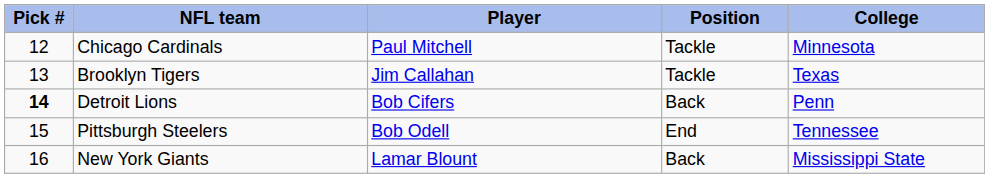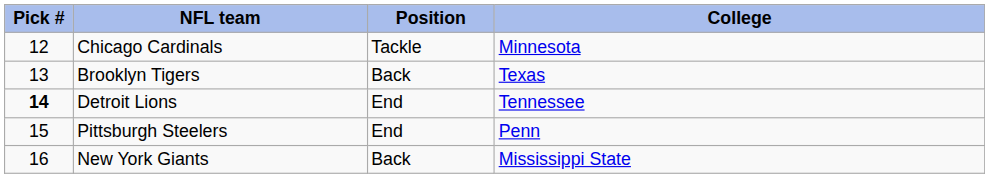 <table class="wikitable sortable sortable" style="width: 100%">
 <tr>
 <th style="background:#A8BDEC;" width=7%>Pick #</th>
 <th width=30% style="background:#A8BDEC;">NFL team</th>
-<th width=30% style="background:#A8BDEC;">Player</th>
 <th width=13% style="background:#A8BDEC;">Position</th>
 <th style="background:#A8BDEC;">College</th>
 </tr>
 <tr>
 <td align=center>12</td>
 <td>Chicago Cardinals</td>
-<td><a href='#'>Paul Mitchell</a></td>
 <td>Tackle</td>
 <td><a href='#'>Minnesota</a></td>
 </tr>
 <tr>
 <td align=center>13</td>
 <td>Brooklyn Tigers</td>
-<td><a href='#'>Jim Callahan</a></td>
-<td>Tackle</td>
+<td>Back</td>
 <td><a href='#'>Texas</a></td>
 </tr>
 <tr>
 <td align=center><strong>14</strong></td>
 <td>Detroit Lions</td>
-<td><a href='#'>Bob Cifers</a></td>
-<td>Back</td>
-<td><a href='#'>Penn</a></td>
+<td>End</td>
+<td><a href='#'>Tennessee</a></td>
 </tr>
 <tr>
 <td align=center>15</td>
 <td>Pittsburgh Steelers</td>
-<td><a href='#'>Bob Odell</a></td>
 <td>End</td>
-<td><a href='#'>Tennessee</a></td>
+<td><a href='#'>Penn</a></td>
 </tr>
 <tr>
 <td align=center>16</td>
 <td>New York Giants</td>
-<td><a href='#'>Lamar Blount</a></td>
 <td>Back</td>
 <td><a href='#'>Mississippi State</a></td>
 </tr>
 </table>
